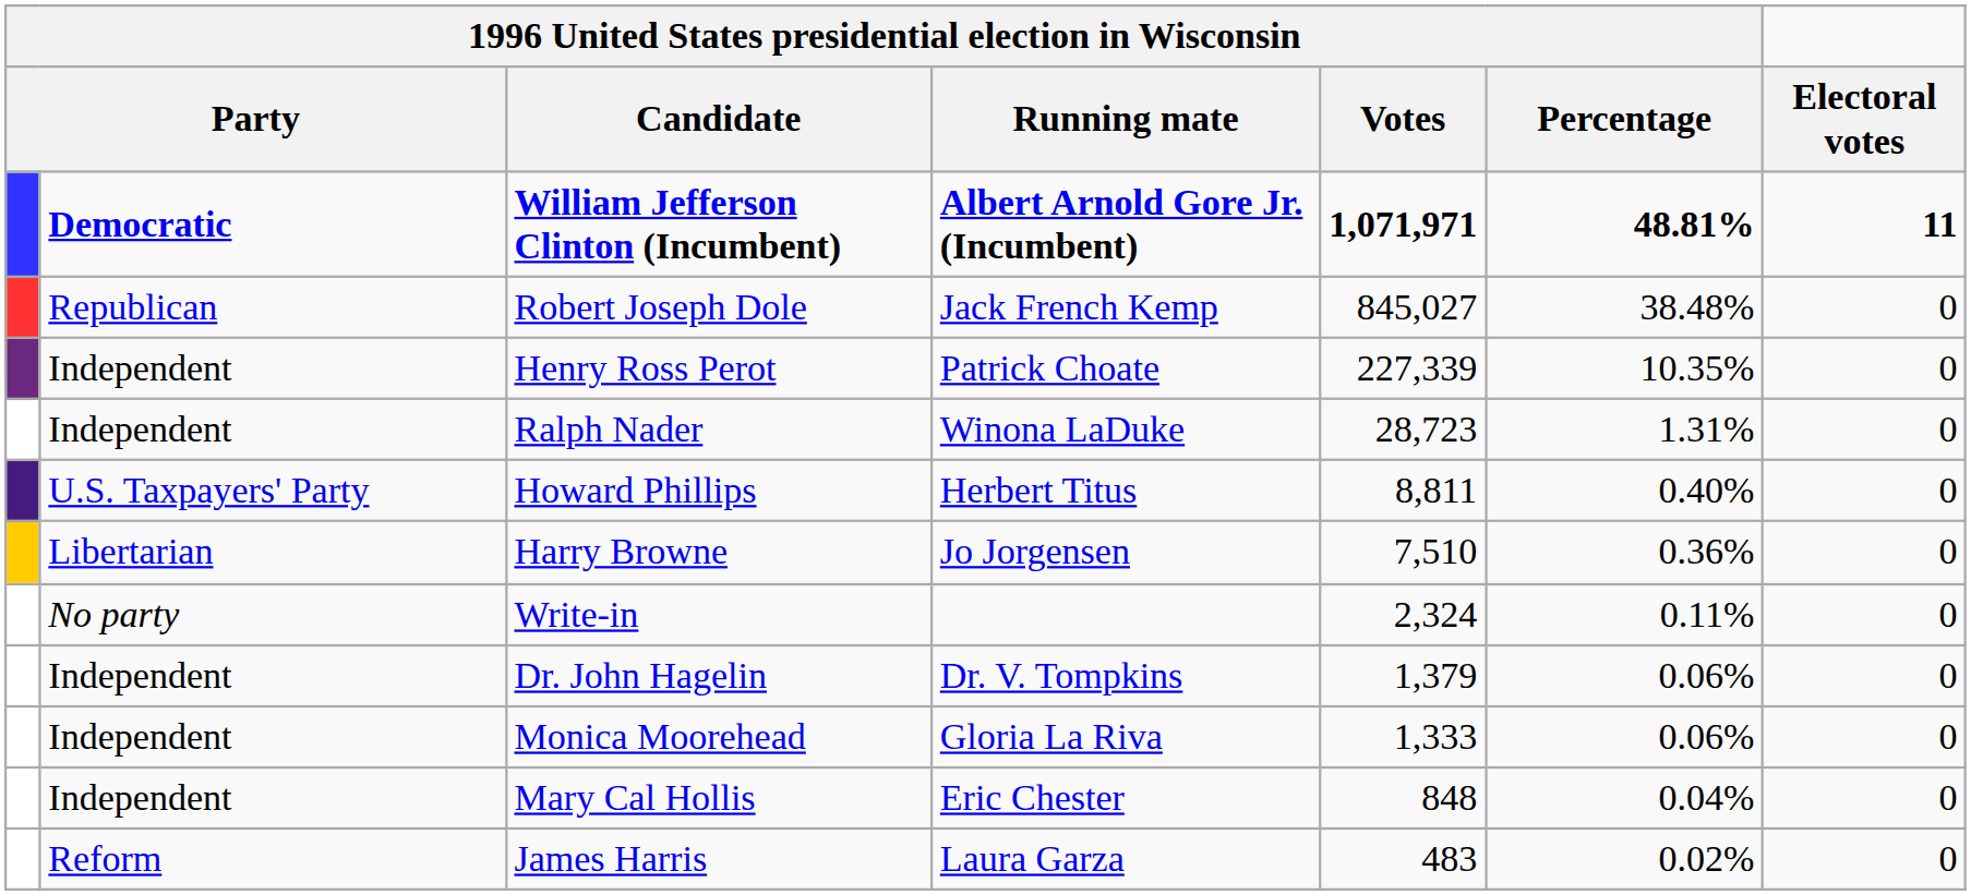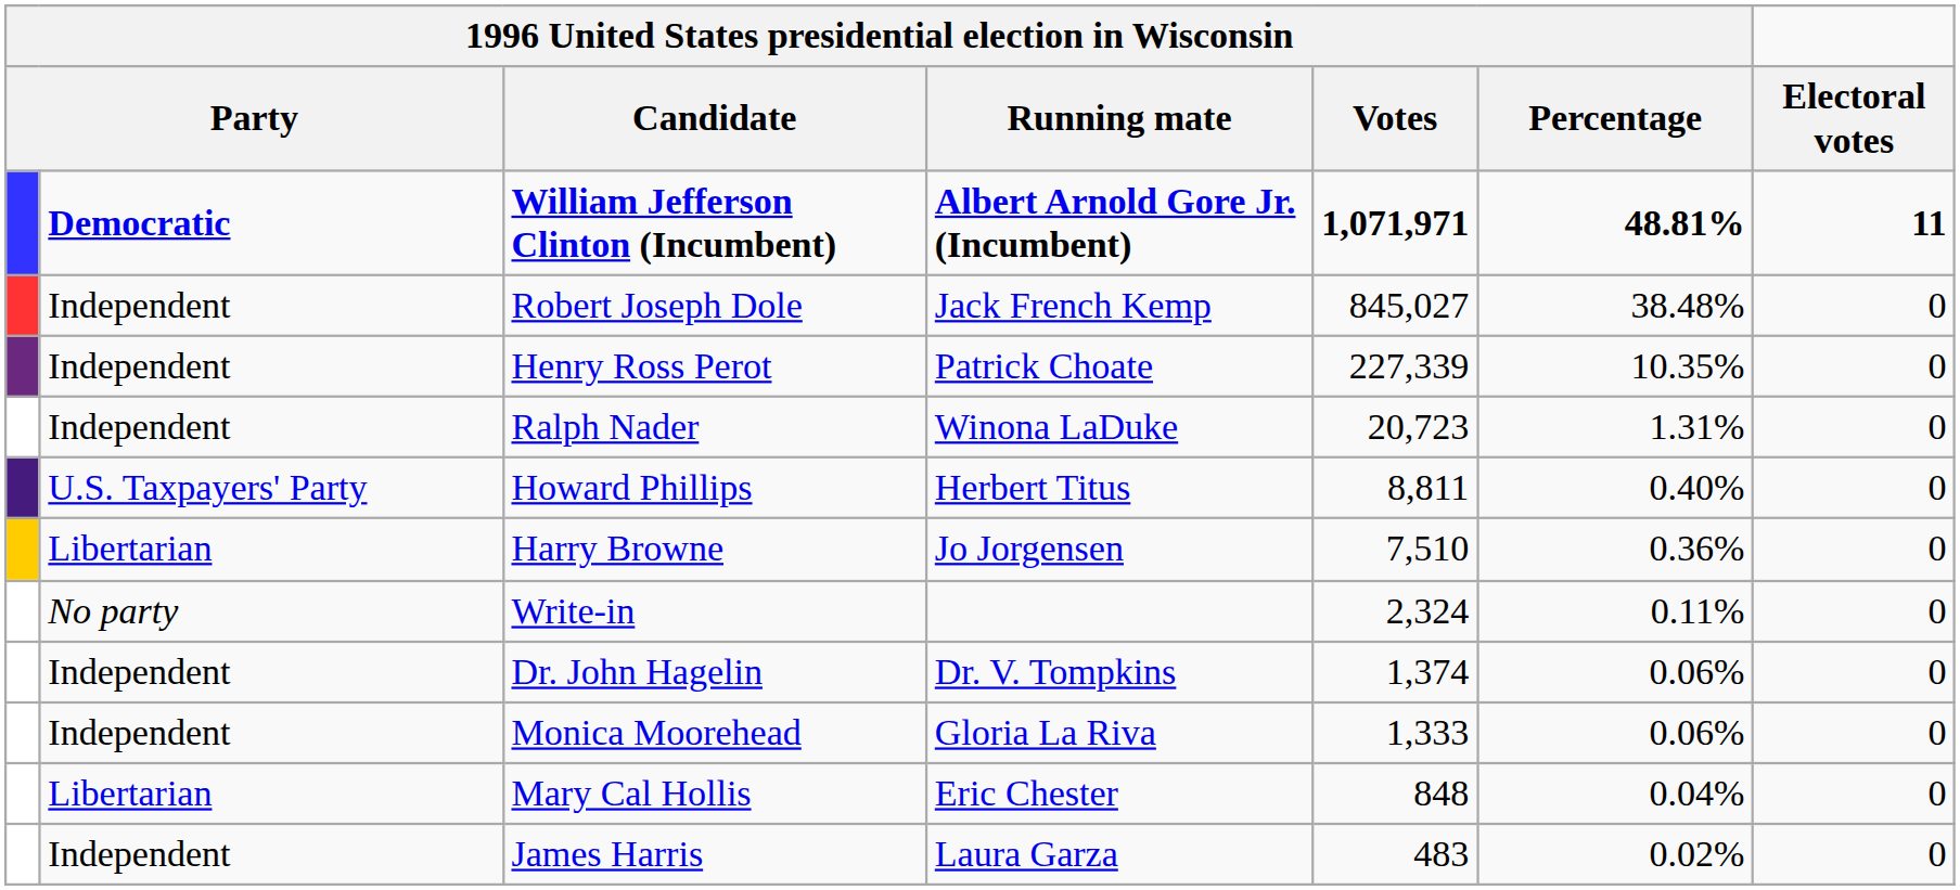 <table class="wikitable" style="font-size: 95%;">
 <tr>
 <th colspan="6">1996 United States presidential election in Wisconsin</th>
 </tr>
 <tr>
 <th colspan="2" style="width: 13em">Party</th>
 <th style="width: 11em">Candidate</th>
 <th style="width: 10em">Running mate</th>
 <th style="width: 4em">Votes</th>
 <th style="width: 7em">Percentage</th>
 <th style="width: 5em">Electoral votes</th>
 </tr>
 <tr>
 <th style="background-color:#3333FF; width: 3px"></th>
 <td style="width: 130px"><strong><a href='#'>Democratic</a></strong></td>
 <td><strong><a href='#'>William Jefferson Clinton</a></strong> <strong>(Incumbent)</strong></td>
 <td><strong><a href='#'>Albert Arnold Gore Jr.</a></strong> <strong>(Incumbent)</strong></td>
 <td align="right"><strong>1,071,971</strong></td>
 <td align="right"><strong>48.81%</strong></td>
 <td align="right"><strong>11</strong></td>
 </tr>
 <tr>
 <th style="background-color:#FF3333; width: 3px"></th>
-<td style="width: 130px"><a href='#'>Republican</a></td>
+<td style="width: 130px">Independent</td>
 <td><a href='#'>Robert Joseph Dole</a></td>
 <td><a href='#'>Jack French Kemp</a></td>
 <td align="right">845,027</td>
 <td align="right">38.48%</td>
 <td align="right">0</td>
 </tr>
 <tr>
 <th style="background-color:#6A287E; width: 3px"></th>
 <td style="width: 130px">Independent</td>
 <td><a href='#'>Henry Ross Perot</a></td>
 <td><a href='#'>Patrick Choate</a></td>
 <td align="right">227,339</td>
 <td align="right">10.35%</td>
 <td align="right">0</td>
 </tr>
 <tr>
 <th style="background-color:#FFFFFF; width: 3px"></th>
 <td style="width: 130px">Independent</td>
 <td><a href='#'>Ralph Nader</a></td>
 <td><a href='#'>Winona LaDuke</a></td>
-<td align="right">28,723</td>
+<td align="right">20,723</td>
 <td align="right">1.31%</td>
 <td align="right">0</td>
 </tr>
 <tr>
 <th style="background-color:#461B7E; width: 3px"></th>
 <td style="width: 130px"><a href='#'>U.S. Taxpayers' Party</a></td>
 <td><a href='#'>Howard Phillips</a></td>
 <td><a href='#'>Herbert Titus</a></td>
 <td align="right">8,811</td>
 <td align="right">0.40%</td>
 <td align="right">0</td>
 </tr>
 <tr>
 <th style="background-color:#FFCC00; width: 3px"></th>
 <td style="width: 130px"><a href='#'>Libertarian</a></td>
 <td><a href='#'>Harry Browne</a></td>
 <td><a href='#'>Jo Jorgensen</a></td>
 <td align="right">7,510</td>
 <td align="right">0.36%</td>
 <td align="right">0</td>
 </tr>
 <tr>
 <th style="background-color:#FFFFFF; width: 3px"></th>
 <td style="width: 130px"><em>No party</em></td>
 <td><a href='#'>Write-in</a></td>
 <td></td>
 <td align="right">2,324</td>
 <td align="right">0.11%</td>
 <td align="right">0</td>
 </tr>
 <tr>
 <th style="background-color:#FFFFFF; width: 3px"></th>
 <td style="width: 130px">Independent</td>
 <td><a href='#'>Dr. John Hagelin</a></td>
 <td><a href='#'>Dr. V. Tompkins</a></td>
-<td align="right">1,379</td>
+<td align="right">1,374</td>
 <td align="right">0.06%</td>
 <td align="right">0</td>
 </tr>
 <tr>
 <th style="background-color:#FFFFFF; width: 3px"></th>
 <td style="width: 130px">Independent</td>
 <td><a href='#'>Monica Moorehead</a></td>
 <td><a href='#'>Gloria La Riva</a></td>
 <td align="right">1,333</td>
 <td align="right">0.06%</td>
 <td align="right">0</td>
 </tr>
 <tr>
 <th style="background-color:#FFFFFF; width: 3px"></th>
-<td style="width: 130px">Independent</td>
+<td style="width: 130px"><a href='#'>Libertarian</a></td>
 <td><a href='#'>Mary Cal Hollis</a></td>
 <td><a href='#'>Eric Chester</a></td>
 <td align="right">848</td>
 <td align="right">0.04%</td>
 <td align="right">0</td>
 </tr>
 <tr>
 <th style="background-color:#FFFFFF; width: 3px"></th>
-<td style="width: 130px"><a href='#'>Reform</a></td>
+<td style="width: 130px">Independent</td>
 <td><a href='#'>James Harris</a></td>
 <td><a href='#'>Laura Garza</a></td>
 <td align="right">483</td>
 <td align="right">0.02%</td>
 <td align="right">0</td>
 </tr>
 <tr>
 </tr>
 </table>
